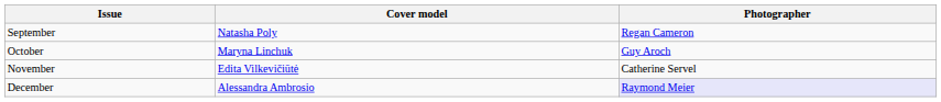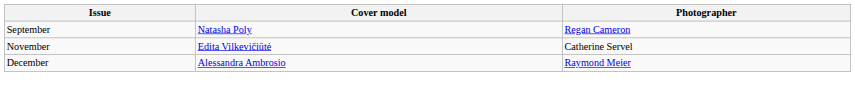 <table class="sortable wikitable"  style="font-size:95%; width:100%;">
 <tr>
 <th style="text-align:center;">Issue</th>
 <th style="text-align:center;">Cover model</th>
 <th style="text-align:center;">Photographer</th>
 </tr>
 <tr>
 <td>September</td>
 <td><a href='#'>Natasha Poly</a></td>
 <td><a href='#'>Regan Cameron</a></td>
 </tr>
 <tr>
-<td>October</td>
-<td><a href='#'>Maryna Linchuk</a></td>
-<td><a href='#'>Guy Aroch</a></td>
-</tr>
-<tr>
 <td>November</td>
 <td><a href='#'>Edita Vilkevičiūtė</a></td>
 <td>Catherine Servel</td>
 </tr>
 <tr>
 <td>December</td>
 <td><a href='#'>Alessandra Ambrosio</a></td>
-<td style="background: lavender;"><a href='#'>Raymond Meier</a></td>
+<td><a href='#'>Raymond Meier</a></td>
 </tr>
 </table>
